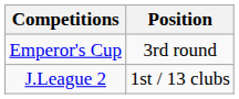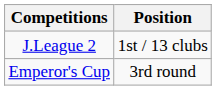 <table class="wikitable" style="text-align:center;">
 <tr>
 <th>Competitions</th>
 <th>Position</th>
 </tr>
 <tr>
+<td><a href='#'>J.League 2</a></td>
+<td>1st / 13 clubs</td>
+</tr>
+<tr>
 <td><a href='#'>Emperor's Cup</a></td>
 <td>3rd round</td>
 </tr>
-<tr>
-<td><a href='#'>J.League 2</a></td>
-<td>1st / 13 clubs</td>
-</tr>
 </table>
